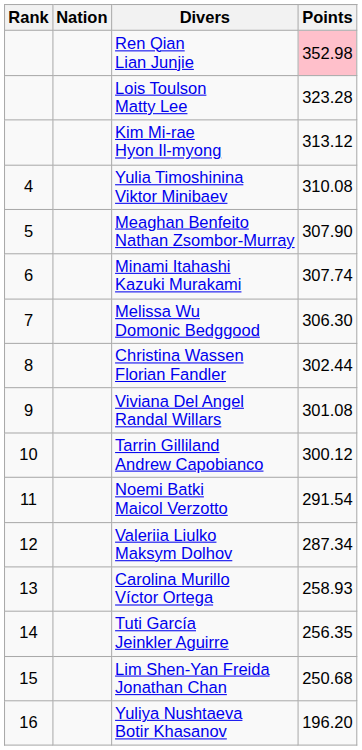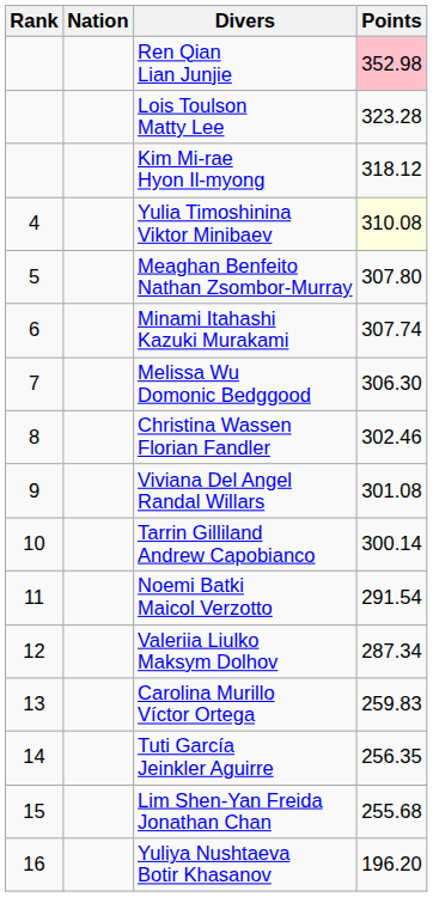 <table class="wikitable sortable" style="text-align:center">
 <tr>
 <th rowspan=2>Rank</th>
 <th rowspan=2>Nation</th>
 <th rowspan=2>Divers</th>
 </tr>
 <tr>
 <th>Points</th>
 </tr>
 <tr>
 <td></td>
 <td align=left></td>
 <td align=left><a href='#'>Ren Qian</a><br><a href='#'>Lian Junjie</a></td>
 <td style="background: pink;">352.98</td>
 </tr>
 <tr>
 <td></td>
 <td align=left></td>
 <td align=left><a href='#'>Lois Toulson</a><br><a href='#'>Matty Lee</a></td>
 <td>323.28</td>
 </tr>
 <tr>
 <td></td>
 <td align=left></td>
 <td align=left><a href='#'>Kim Mi-rae</a><br><a href='#'>Hyon Il-myong</a></td>
-<td>313.12</td>
+<td>318.12</td>
 </tr>
 <tr>
 <td>4</td>
 <td align=left></td>
 <td align=left><a href='#'>Yulia Timoshinina</a><br><a href='#'>Viktor Minibaev</a></td>
-<td>310.08</td>
+<td style="background: lightyellow;">310.08</td>
 </tr>
 <tr>
 <td>5</td>
 <td align=left></td>
 <td align=left><a href='#'>Meaghan Benfeito</a><br><a href='#'>Nathan Zsombor-Murray</a></td>
-<td>307.90</td>
+<td>307.80</td>
 </tr>
 <tr>
 <td>6</td>
 <td align=left></td>
 <td align=left><a href='#'>Minami Itahashi</a><br><a href='#'>Kazuki Murakami</a></td>
 <td>307.74</td>
 </tr>
 <tr>
 <td>7</td>
 <td align=left></td>
 <td align=left><a href='#'>Melissa Wu</a><br><a href='#'>Domonic Bedggood</a></td>
 <td>306.30</td>
 </tr>
 <tr>
 <td>8</td>
 <td align=left></td>
 <td align=left><a href='#'>Christina Wassen</a><br><a href='#'>Florian Fandler</a></td>
-<td>302.44</td>
+<td>302.46</td>
 </tr>
 <tr>
 <td>9</td>
 <td align=left></td>
 <td align=left><a href='#'>Viviana Del Angel</a><br><a href='#'>Randal Willars</a></td>
 <td>301.08</td>
 </tr>
 <tr>
 <td>10</td>
 <td align=left></td>
 <td align=left><a href='#'>Tarrin Gilliland</a><br><a href='#'>Andrew Capobianco</a></td>
-<td>300.12</td>
+<td>300.14</td>
 </tr>
 <tr>
 <td>11</td>
 <td align=left></td>
 <td align=left><a href='#'>Noemi Batki</a><br><a href='#'>Maicol Verzotto</a></td>
 <td>291.54</td>
 </tr>
 <tr>
 <td>12</td>
 <td align=left></td>
 <td align=left><a href='#'>Valeriia Liulko</a><br><a href='#'>Maksym Dolhov</a></td>
 <td>287.34</td>
 </tr>
 <tr>
 <td>13</td>
 <td align=left></td>
 <td align=left><a href='#'>Carolina Murillo</a><br><a href='#'>Víctor Ortega</a></td>
-<td>258.93</td>
+<td>259.83</td>
 </tr>
 <tr>
 <td>14</td>
 <td align=left></td>
 <td align=left><a href='#'>Tuti García</a><br><a href='#'>Jeinkler Aguirre</a></td>
 <td>256.35</td>
 </tr>
 <tr>
 <td>15</td>
 <td align=left></td>
 <td align=left><a href='#'>Lim Shen-Yan Freida</a><br><a href='#'>Jonathan Chan</a></td>
-<td>250.68</td>
+<td>255.68</td>
 </tr>
 <tr>
 <td>16</td>
 <td align=left></td>
 <td align=left><a href='#'>Yuliya Nushtaeva</a><br><a href='#'>Botir Khasanov</a></td>
 <td>196.20</td>
 </tr>
 </table>
